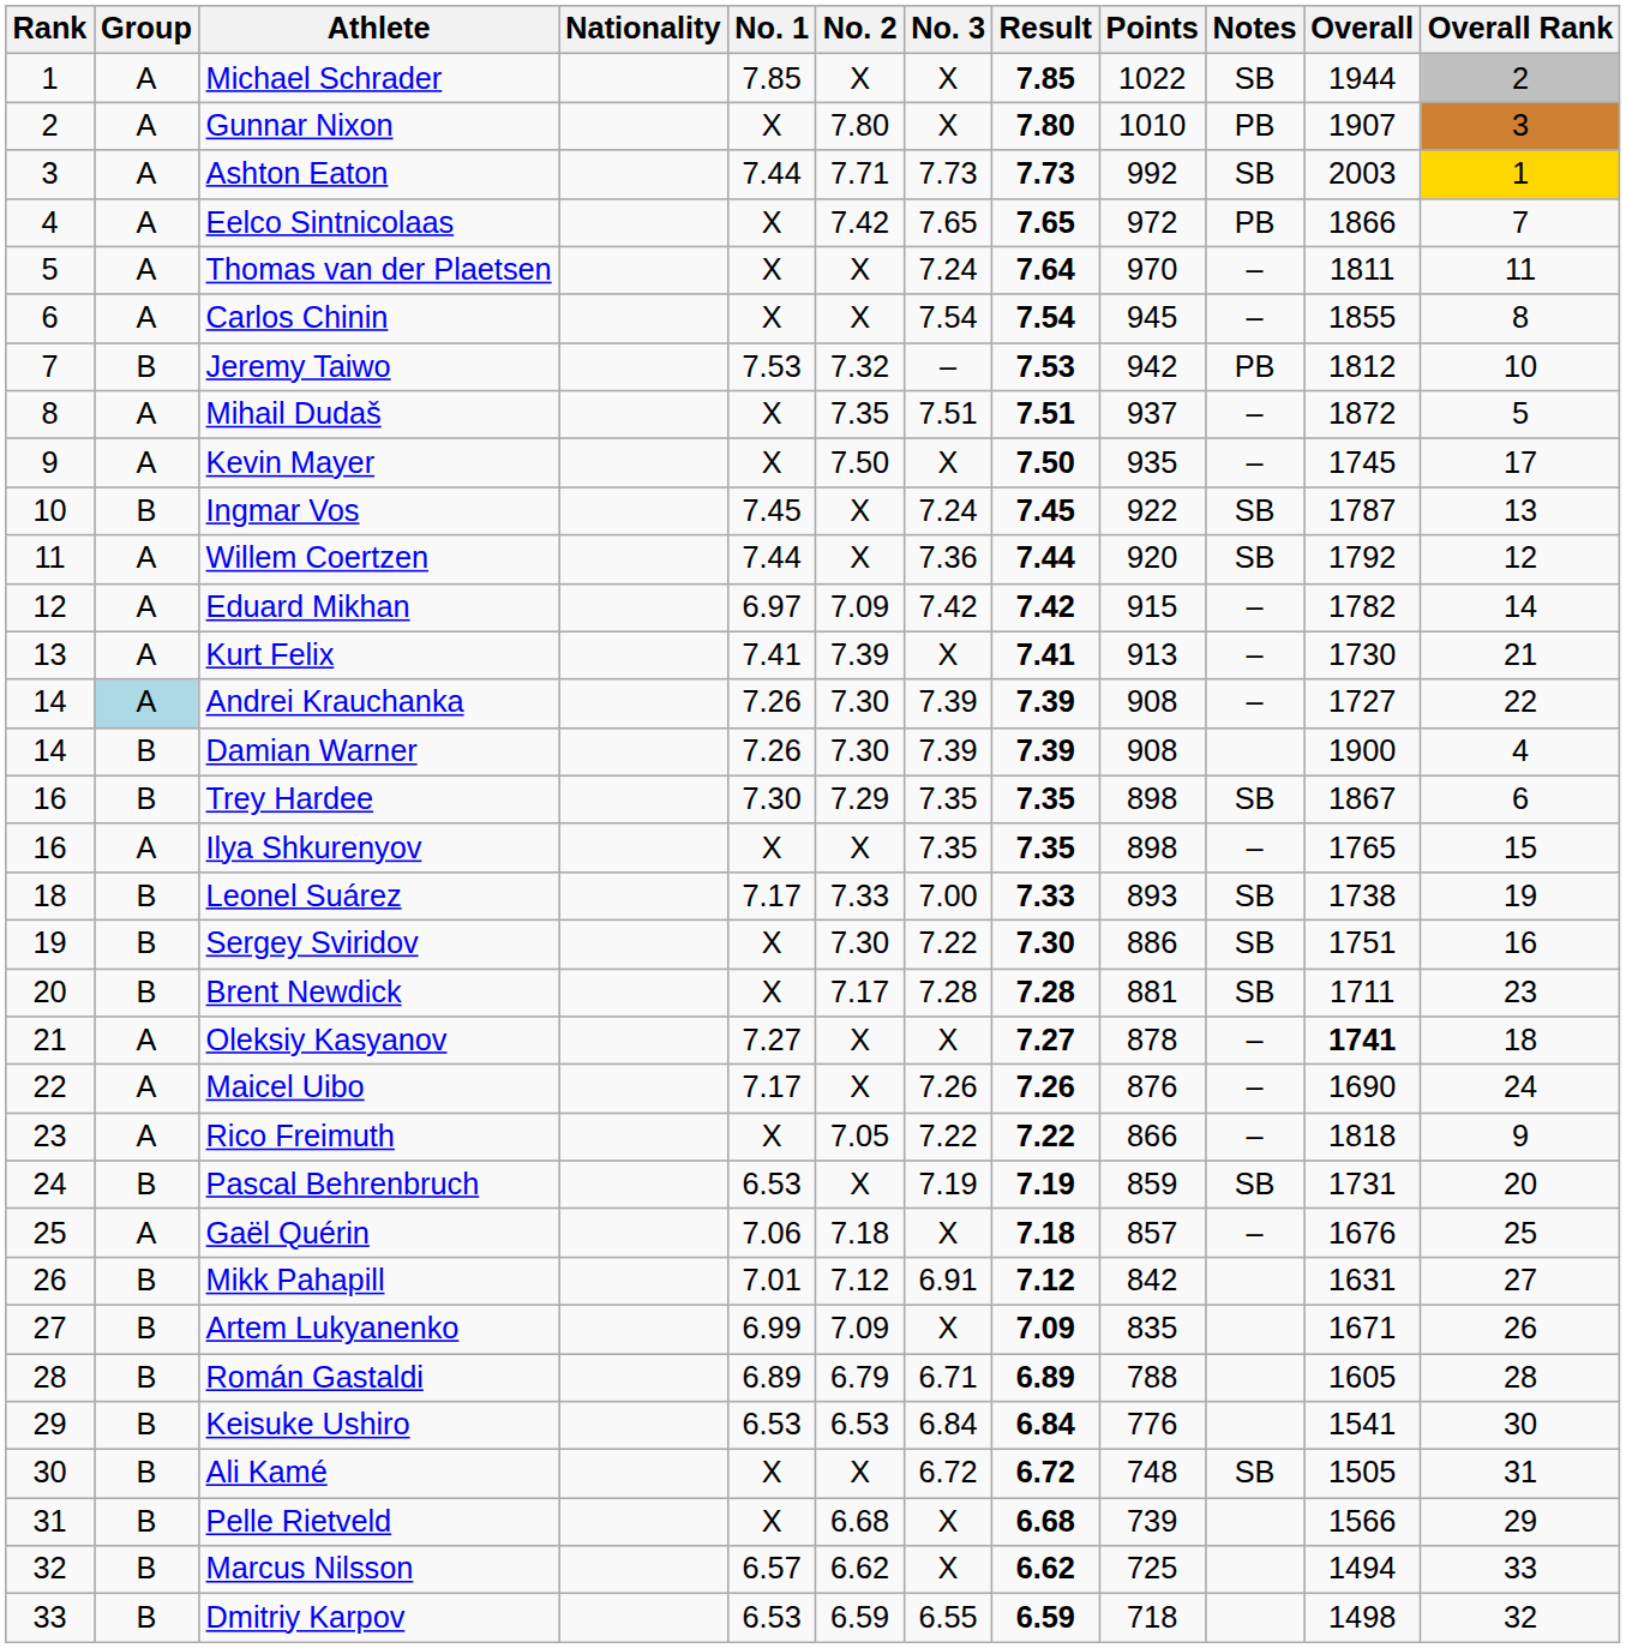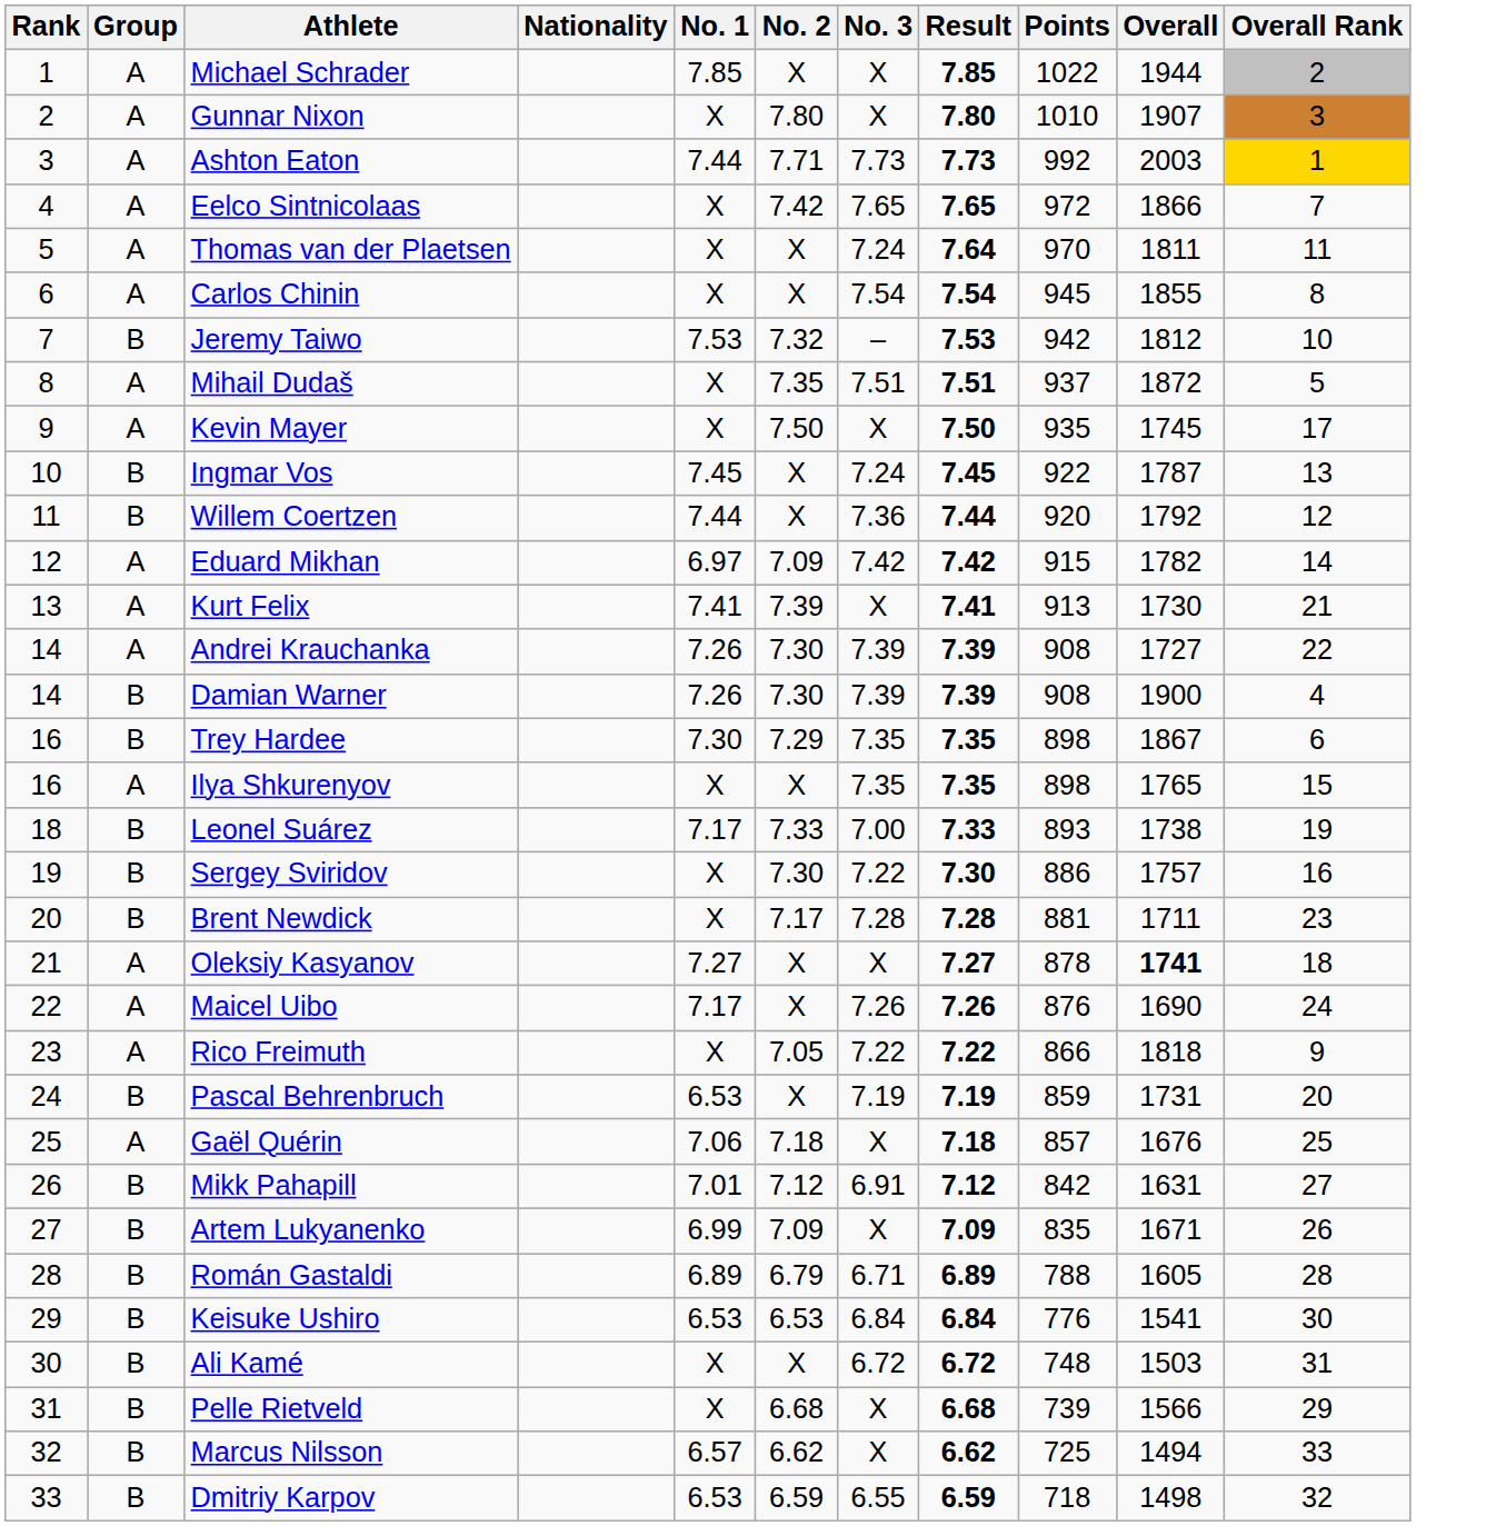 <table class="wikitable sortable" style="text-align:center">
 <tr>
 <th>Rank</th>
 <th>Group</th>
 <th>Athlete</th>
 <th>Nationality</th>
 <th>No. 1</th>
 <th>No. 2</th>
 <th>No. 3</th>
 <th>Result</th>
 <th>Points</th>
-<th>Notes</th>
 <th>Overall</th>
 <th>Overall Rank</th>
 </tr>
 <tr>
 <td>1</td>
 <td>A</td>
 <td align=left><a href='#'>Michael Schrader</a></td>
 <td align=left></td>
 <td>7.85</td>
 <td>X</td>
 <td>X</td>
 <td><strong>7.85</strong></td>
 <td>1022</td>
-<td>SB</td>
 <td>1944</td>
 <td style="background-color:#c0c0c0">2</td>
 </tr>
 <tr>
 <td>2</td>
 <td>A</td>
 <td align=left><a href='#'>Gunnar Nixon</a></td>
 <td align=left></td>
 <td>X</td>
 <td>7.80</td>
 <td>X</td>
 <td><strong>7.80</strong></td>
 <td>1010</td>
-<td>PB</td>
 <td>1907</td>
 <td style="background-color:#cd7f32">3</td>
 </tr>
 <tr>
 <td>3</td>
 <td>A</td>
 <td align=left><a href='#'>Ashton Eaton</a></td>
 <td align=left></td>
 <td>7.44</td>
 <td>7.71</td>
 <td>7.73</td>
 <td><strong>7.73</strong></td>
 <td>992</td>
-<td>SB</td>
 <td>2003</td>
 <td style="background-color:#ffd700">1</td>
 </tr>
 <tr>
 <td>4</td>
 <td>A</td>
 <td align=left><a href='#'>Eelco Sintnicolaas</a></td>
 <td align=left></td>
 <td>X</td>
 <td>7.42</td>
 <td>7.65</td>
 <td><strong>7.65</strong></td>
 <td>972</td>
-<td>PB</td>
 <td>1866</td>
 <td>7</td>
 </tr>
 <tr>
 <td>5</td>
 <td>A</td>
 <td align=left><a href='#'>Thomas van der Plaetsen</a></td>
 <td align=left></td>
 <td>X</td>
 <td>X</td>
 <td>7.24</td>
 <td><strong>7.64</strong></td>
 <td>970</td>
-<td>–</td>
 <td>1811</td>
 <td>11</td>
 </tr>
 <tr>
 <td>6</td>
 <td>A</td>
 <td align=left><a href='#'>Carlos Chinin</a></td>
 <td align=left></td>
 <td>X</td>
 <td>X</td>
 <td>7.54</td>
 <td><strong>7.54</strong></td>
 <td>945</td>
-<td>–</td>
 <td>1855</td>
 <td>8</td>
 </tr>
 <tr>
 <td>7</td>
 <td>B</td>
 <td align=left><a href='#'>Jeremy Taiwo</a></td>
 <td align=left></td>
 <td>7.53</td>
 <td>7.32</td>
 <td>–</td>
 <td><strong>7.53</strong></td>
 <td>942</td>
-<td>PB</td>
 <td>1812</td>
 <td>10</td>
 </tr>
 <tr>
 <td>8</td>
 <td>A</td>
 <td align=left><a href='#'>Mihail Dudaš</a></td>
 <td align=left></td>
 <td>X</td>
 <td>7.35</td>
 <td>7.51</td>
 <td><strong>7.51</strong></td>
 <td>937</td>
-<td>–</td>
 <td>1872</td>
 <td>5</td>
 </tr>
 <tr>
 <td>9</td>
 <td>A</td>
 <td align=left><a href='#'>Kevin Mayer</a></td>
 <td align=left></td>
 <td>X</td>
 <td>7.50</td>
 <td>X</td>
 <td><strong>7.50</strong></td>
 <td>935</td>
-<td>–</td>
 <td>1745</td>
 <td>17</td>
 </tr>
 <tr>
 <td>10</td>
 <td>B</td>
 <td align=left><a href='#'>Ingmar Vos</a></td>
 <td align=left></td>
 <td>7.45</td>
 <td>X</td>
 <td>7.24</td>
 <td><strong>7.45</strong></td>
 <td>922</td>
-<td>SB</td>
 <td>1787</td>
 <td>13</td>
 </tr>
 <tr>
 <td>11</td>
-<td>A</td>
+<td>B</td>
 <td align=left><a href='#'>Willem Coertzen</a></td>
 <td align=left></td>
 <td>7.44</td>
 <td>X</td>
 <td>7.36</td>
 <td><strong>7.44</strong></td>
 <td>920</td>
-<td>SB</td>
 <td>1792</td>
 <td>12</td>
 </tr>
 <tr>
 <td>12</td>
 <td>A</td>
 <td align=left><a href='#'>Eduard Mikhan</a></td>
 <td align=left></td>
 <td>6.97</td>
 <td>7.09</td>
 <td>7.42</td>
 <td><strong>7.42</strong></td>
 <td>915</td>
-<td>–</td>
 <td>1782</td>
 <td>14</td>
 </tr>
 <tr>
 <td>13</td>
 <td>A</td>
 <td align=left><a href='#'>Kurt Felix</a></td>
 <td align=left></td>
 <td>7.41</td>
 <td>7.39</td>
 <td>X</td>
 <td><strong>7.41</strong></td>
 <td>913</td>
-<td>–</td>
 <td>1730</td>
 <td>21</td>
 </tr>
 <tr>
 <td>14</td>
-<td style="background: lightblue;">A</td>
+<td>A</td>
 <td align=left><a href='#'>Andrei Krauchanka</a></td>
 <td align=left></td>
 <td>7.26</td>
 <td>7.30</td>
 <td>7.39</td>
 <td><strong>7.39</strong></td>
 <td>908</td>
-<td>–</td>
 <td>1727</td>
 <td>22</td>
 </tr>
 <tr>
 <td>14</td>
 <td>B</td>
 <td align=left><a href='#'>Damian Warner</a></td>
 <td align=left></td>
 <td>7.26</td>
 <td>7.30</td>
 <td>7.39</td>
 <td><strong>7.39</strong></td>
 <td>908</td>
-<td></td>
 <td>1900</td>
 <td>4</td>
 </tr>
 <tr>
 <td>16</td>
 <td>B</td>
 <td align=left><a href='#'>Trey Hardee</a></td>
 <td align=left></td>
 <td>7.30</td>
 <td>7.29</td>
 <td>7.35</td>
 <td><strong>7.35</strong></td>
 <td>898</td>
-<td>SB</td>
 <td>1867</td>
 <td>6</td>
 </tr>
 <tr>
 <td>16</td>
 <td>A</td>
 <td align=left><a href='#'>Ilya Shkurenyov</a></td>
 <td align=left></td>
 <td>X</td>
 <td>X</td>
 <td>7.35</td>
 <td><strong>7.35</strong></td>
 <td>898</td>
-<td>–</td>
 <td>1765</td>
 <td>15</td>
 </tr>
 <tr>
 <td>18</td>
 <td>B</td>
 <td align=left><a href='#'>Leonel Suárez</a></td>
 <td align=left></td>
 <td>7.17</td>
 <td>7.33</td>
 <td>7.00</td>
 <td><strong>7.33</strong></td>
 <td>893</td>
-<td>SB</td>
 <td>1738</td>
 <td>19</td>
 </tr>
 <tr>
 <td>19</td>
 <td>B</td>
 <td align=left><a href='#'>Sergey Sviridov</a></td>
 <td align=left></td>
 <td>X</td>
 <td>7.30</td>
 <td>7.22</td>
 <td><strong>7.30</strong></td>
 <td>886</td>
-<td>SB</td>
-<td>1751</td>
+<td>1757</td>
 <td>16</td>
 </tr>
 <tr>
 <td>20</td>
 <td>B</td>
 <td align=left><a href='#'>Brent Newdick</a></td>
 <td align=left></td>
 <td>X</td>
 <td>7.17</td>
 <td>7.28</td>
 <td><strong>7.28</strong></td>
 <td>881</td>
-<td>SB</td>
 <td>1711</td>
 <td>23</td>
 </tr>
 <tr>
 <td>21</td>
 <td>A</td>
 <td align=left><a href='#'>Oleksiy Kasyanov</a></td>
 <td align=left></td>
 <td>7.27</td>
 <td>X</td>
 <td>X</td>
 <td><strong>7.27</strong></td>
 <td>878</td>
-<td>–</td>
 <td><strong>1741</strong></td>
 <td>18</td>
 </tr>
 <tr>
 <td>22</td>
 <td>A</td>
 <td align=left><a href='#'>Maicel Uibo</a></td>
 <td align=left></td>
 <td>7.17</td>
 <td>X</td>
 <td>7.26</td>
 <td><strong>7.26</strong></td>
 <td>876</td>
-<td>–</td>
 <td>1690</td>
 <td>24</td>
 </tr>
 <tr>
 <td>23</td>
 <td>A</td>
 <td align=left><a href='#'>Rico Freimuth</a></td>
 <td align=left></td>
 <td>X</td>
 <td>7.05</td>
 <td>7.22</td>
 <td><strong>7.22</strong></td>
 <td>866</td>
-<td>–</td>
 <td>1818</td>
 <td>9</td>
 </tr>
 <tr>
 <td>24</td>
 <td>B</td>
 <td align=left><a href='#'>Pascal Behrenbruch</a></td>
 <td align=left></td>
 <td>6.53</td>
 <td>X</td>
 <td>7.19</td>
 <td><strong>7.19</strong></td>
 <td>859</td>
-<td>SB</td>
 <td>1731</td>
 <td>20</td>
 </tr>
 <tr>
 <td>25</td>
 <td>A</td>
 <td align=left><a href='#'>Gaël Quérin</a></td>
 <td align=left></td>
 <td>7.06</td>
 <td>7.18</td>
 <td>X</td>
 <td><strong>7.18</strong></td>
 <td>857</td>
-<td>–</td>
 <td>1676</td>
 <td>25</td>
 </tr>
 <tr>
 <td>26</td>
 <td>B</td>
 <td align=left><a href='#'>Mikk Pahapill</a></td>
 <td align=left></td>
 <td>7.01</td>
 <td>7.12</td>
 <td>6.91</td>
 <td><strong>7.12</strong></td>
 <td>842</td>
-<td></td>
 <td>1631</td>
 <td>27</td>
 </tr>
 <tr>
 <td>27</td>
 <td>B</td>
 <td align=left><a href='#'>Artem Lukyanenko</a></td>
 <td align=left></td>
 <td>6.99</td>
 <td>7.09</td>
 <td>X</td>
 <td><strong>7.09</strong></td>
 <td>835</td>
-<td></td>
 <td>1671</td>
 <td>26</td>
 </tr>
 <tr>
 <td>28</td>
 <td>B</td>
 <td align=left><a href='#'>Román Gastaldi</a></td>
 <td align=left></td>
 <td>6.89</td>
 <td>6.79</td>
 <td>6.71</td>
 <td><strong>6.89</strong></td>
 <td>788</td>
-<td></td>
 <td>1605</td>
 <td>28</td>
 </tr>
 <tr>
 <td>29</td>
 <td>B</td>
 <td align=left><a href='#'>Keisuke Ushiro</a></td>
 <td align=left></td>
 <td>6.53</td>
 <td>6.53</td>
 <td>6.84</td>
 <td><strong>6.84</strong></td>
 <td>776</td>
-<td></td>
 <td>1541</td>
 <td>30</td>
 </tr>
 <tr>
 <td>30</td>
 <td>B</td>
 <td align=left><a href='#'>Ali Kamé</a></td>
 <td align=left></td>
 <td>X</td>
 <td>X</td>
 <td>6.72</td>
 <td><strong>6.72</strong></td>
 <td>748</td>
-<td>SB</td>
-<td>1505</td>
+<td>1503</td>
 <td>31</td>
 </tr>
 <tr>
 <td>31</td>
 <td>B</td>
 <td align=left><a href='#'>Pelle Rietveld</a></td>
 <td align=left></td>
 <td>X</td>
 <td>6.68</td>
 <td>X</td>
 <td><strong>6.68</strong></td>
 <td>739</td>
-<td></td>
 <td>1566</td>
 <td>29</td>
 </tr>
 <tr>
 <td>32</td>
 <td>B</td>
 <td align=left><a href='#'>Marcus Nilsson</a></td>
 <td align=left></td>
 <td>6.57</td>
 <td>6.62</td>
 <td>X</td>
 <td><strong>6.62</strong></td>
 <td>725</td>
-<td></td>
 <td>1494</td>
 <td>33</td>
 </tr>
 <tr>
 <td>33</td>
 <td>B</td>
 <td align=left><a href='#'>Dmitriy Karpov</a></td>
 <td align=left></td>
 <td>6.53</td>
 <td>6.59</td>
 <td>6.55</td>
 <td><strong>6.59</strong></td>
 <td>718</td>
-<td></td>
 <td>1498</td>
 <td>32</td>
 </tr>
 </table>
